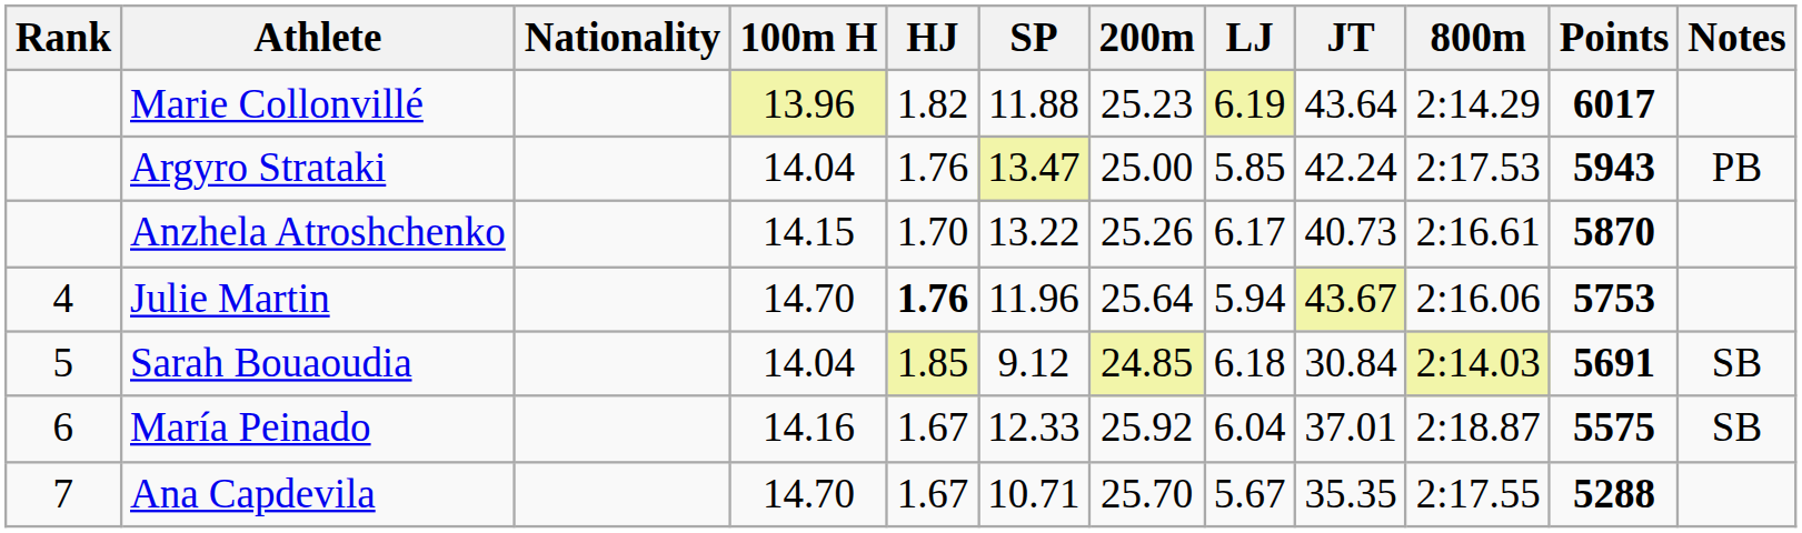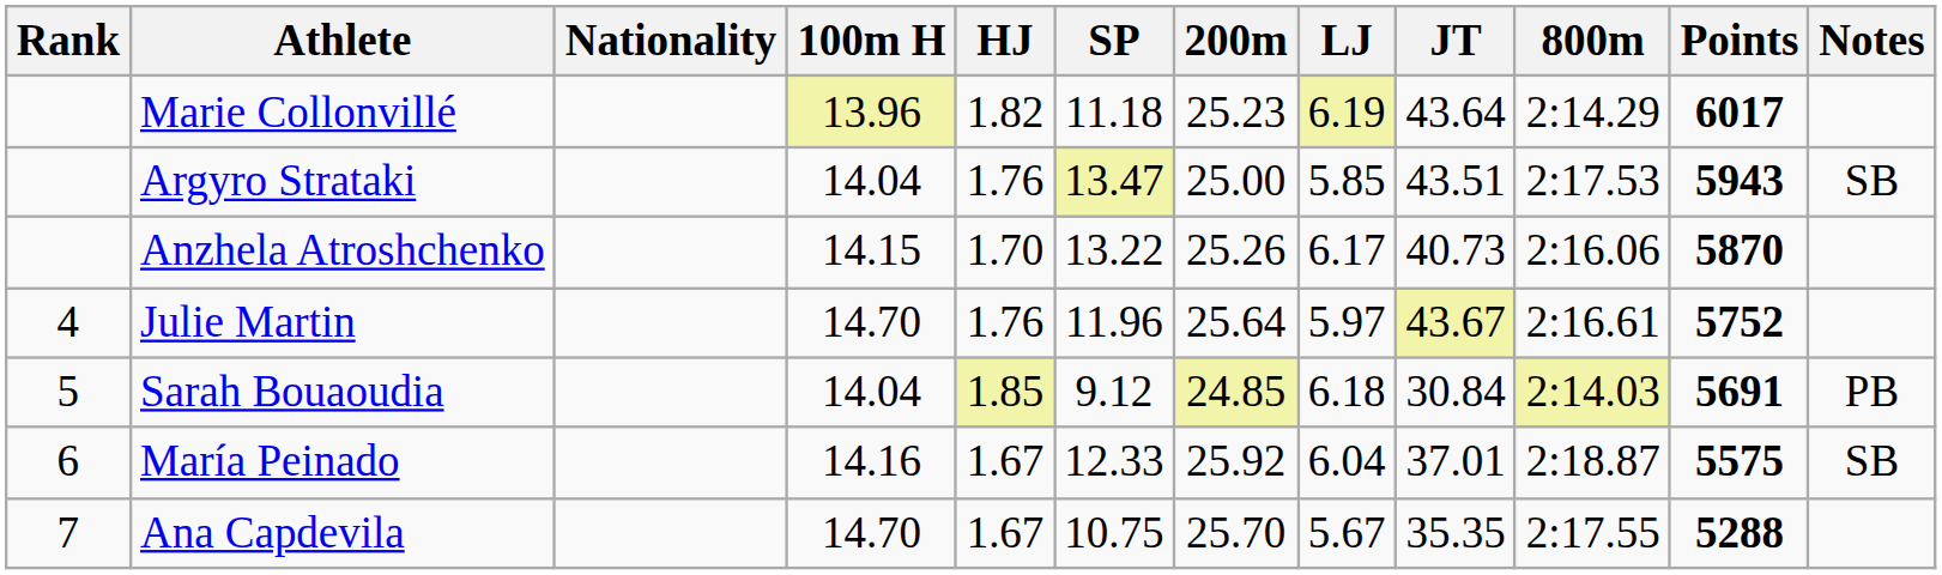 <table class="wikitable sortable" style=" text-align:center;">
 <tr>
 <th>Rank</th>
 <th>Athlete</th>
 <th>Nationality</th>
 <th>100m H</th>
 <th>HJ</th>
 <th>SP</th>
 <th>200m</th>
 <th>LJ</th>
 <th>JT</th>
 <th>800m</th>
 <th>Points</th>
 <th>Notes</th>
 </tr>
 <tr>
 <td></td>
 <td align=left><a href='#'>Marie Collonvillé</a></td>
 <td align=left></td>
 <td bgcolor=#F2F5A9>13.96</td>
 <td>1.82</td>
-<td>11.88</td>
+<td>11.18</td>
 <td>25.23</td>
 <td bgcolor=#F2F5A9>6.19</td>
 <td>43.64</td>
 <td>2:14.29</td>
 <td><strong>6017</strong></td>
 <td></td>
 </tr>
 <tr>
 <td></td>
 <td align=left><a href='#'>Argyro Strataki</a></td>
 <td align=left></td>
 <td>14.04</td>
 <td>1.76</td>
 <td bgcolor=#F2F5A9>13.47</td>
 <td>25.00</td>
 <td>5.85</td>
-<td>42.24</td>
+<td>43.51</td>
 <td>2:17.53</td>
 <td><strong>5943</strong></td>
-<td>PB</td>
+<td>SB</td>
 </tr>
 <tr>
 <td></td>
 <td align=left><a href='#'>Anzhela Atroshchenko</a></td>
 <td align=left></td>
 <td>14.15</td>
 <td>1.70</td>
 <td>13.22</td>
 <td>25.26</td>
 <td>6.17</td>
 <td>40.73</td>
-<td>2:16.61</td>
+<td>2:16.06</td>
 <td><strong>5870</strong></td>
 <td></td>
 </tr>
 <tr>
 <td>4</td>
 <td align=left><a href='#'>Julie Martin</a></td>
 <td align=left></td>
 <td>14.70</td>
-<td><strong>1.76</strong></td>
+<td>1.76</td>
 <td>11.96</td>
 <td>25.64</td>
-<td>5.94</td>
+<td>5.97</td>
 <td bgcolor=#F2F5A9>43.67</td>
-<td>2:16.06</td>
-<td><strong>5753</strong></td>
+<td>2:16.61</td>
+<td><strong>5752</strong></td>
 <td></td>
 </tr>
 <tr>
 <td>5</td>
 <td align=left><a href='#'>Sarah Bouaoudia</a></td>
 <td align=left></td>
 <td>14.04</td>
 <td bgcolor=#F2F5A9>1.85</td>
 <td>9.12</td>
 <td bgcolor=#F2F5A9>24.85</td>
 <td>6.18</td>
 <td>30.84</td>
 <td bgcolor=#F2F5A9>2:14.03</td>
 <td><strong>5691</strong></td>
-<td>SB</td>
+<td>PB</td>
 </tr>
 <tr>
 <td>6</td>
 <td align=left><a href='#'>María Peinado</a></td>
 <td align=left></td>
 <td>14.16</td>
 <td>1.67</td>
 <td>12.33</td>
 <td>25.92</td>
 <td>6.04</td>
 <td>37.01</td>
 <td>2:18.87</td>
 <td><strong>5575</strong></td>
 <td>SB</td>
 </tr>
 <tr>
 <td>7</td>
 <td align=left><a href='#'>Ana Capdevila</a></td>
 <td align=left></td>
 <td>14.70</td>
 <td>1.67</td>
-<td>10.71</td>
+<td>10.75</td>
 <td>25.70</td>
 <td>5.67</td>
 <td>35.35</td>
 <td>2:17.55</td>
 <td><strong>5288</strong></td>
 <td></td>
 </tr>
 </table>
